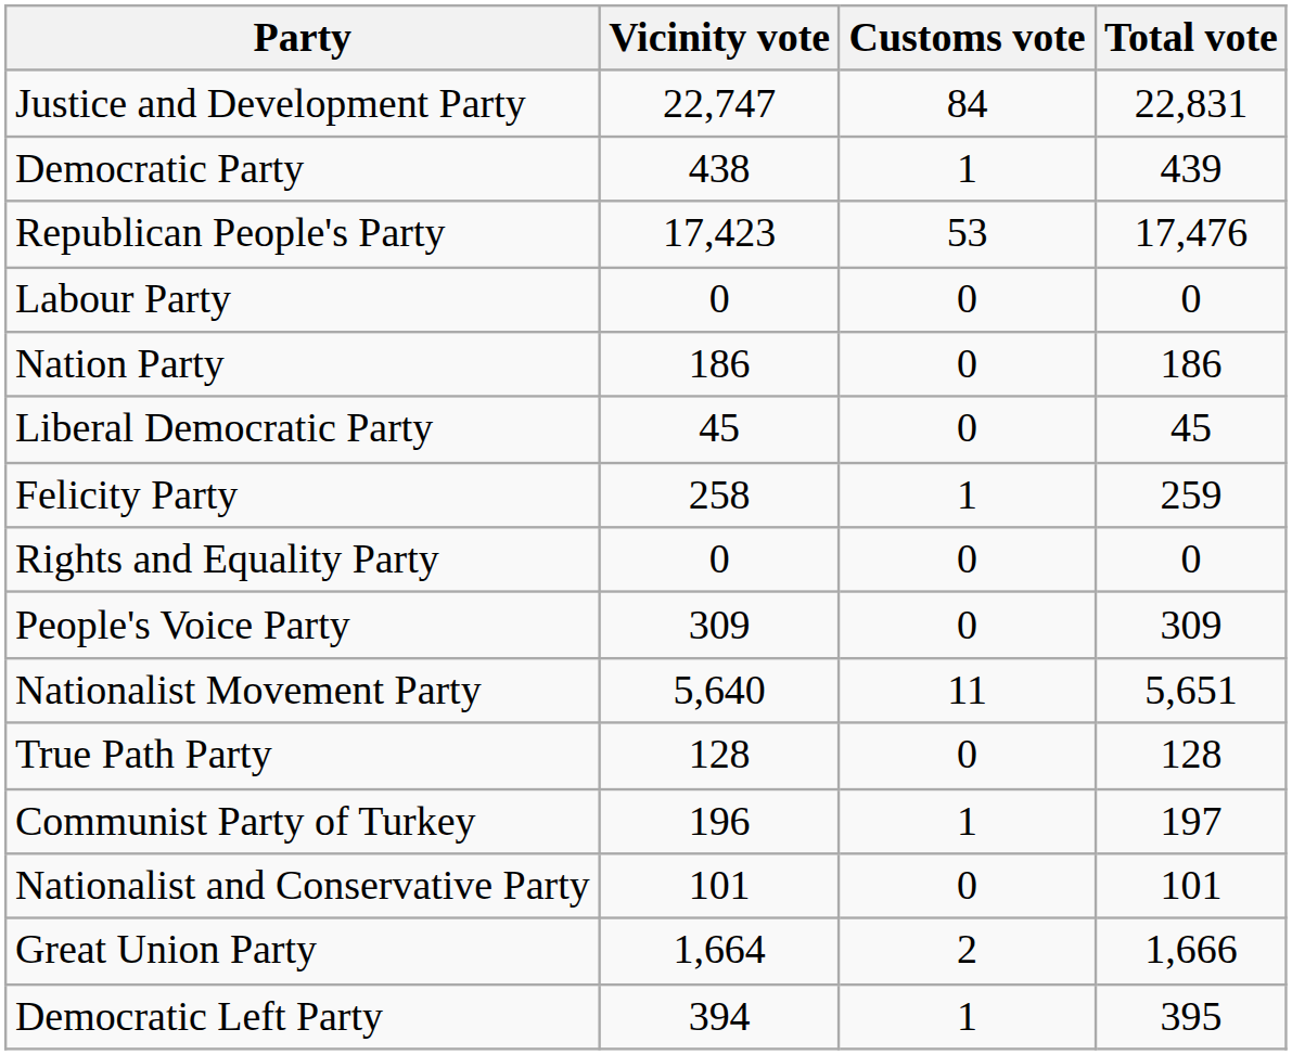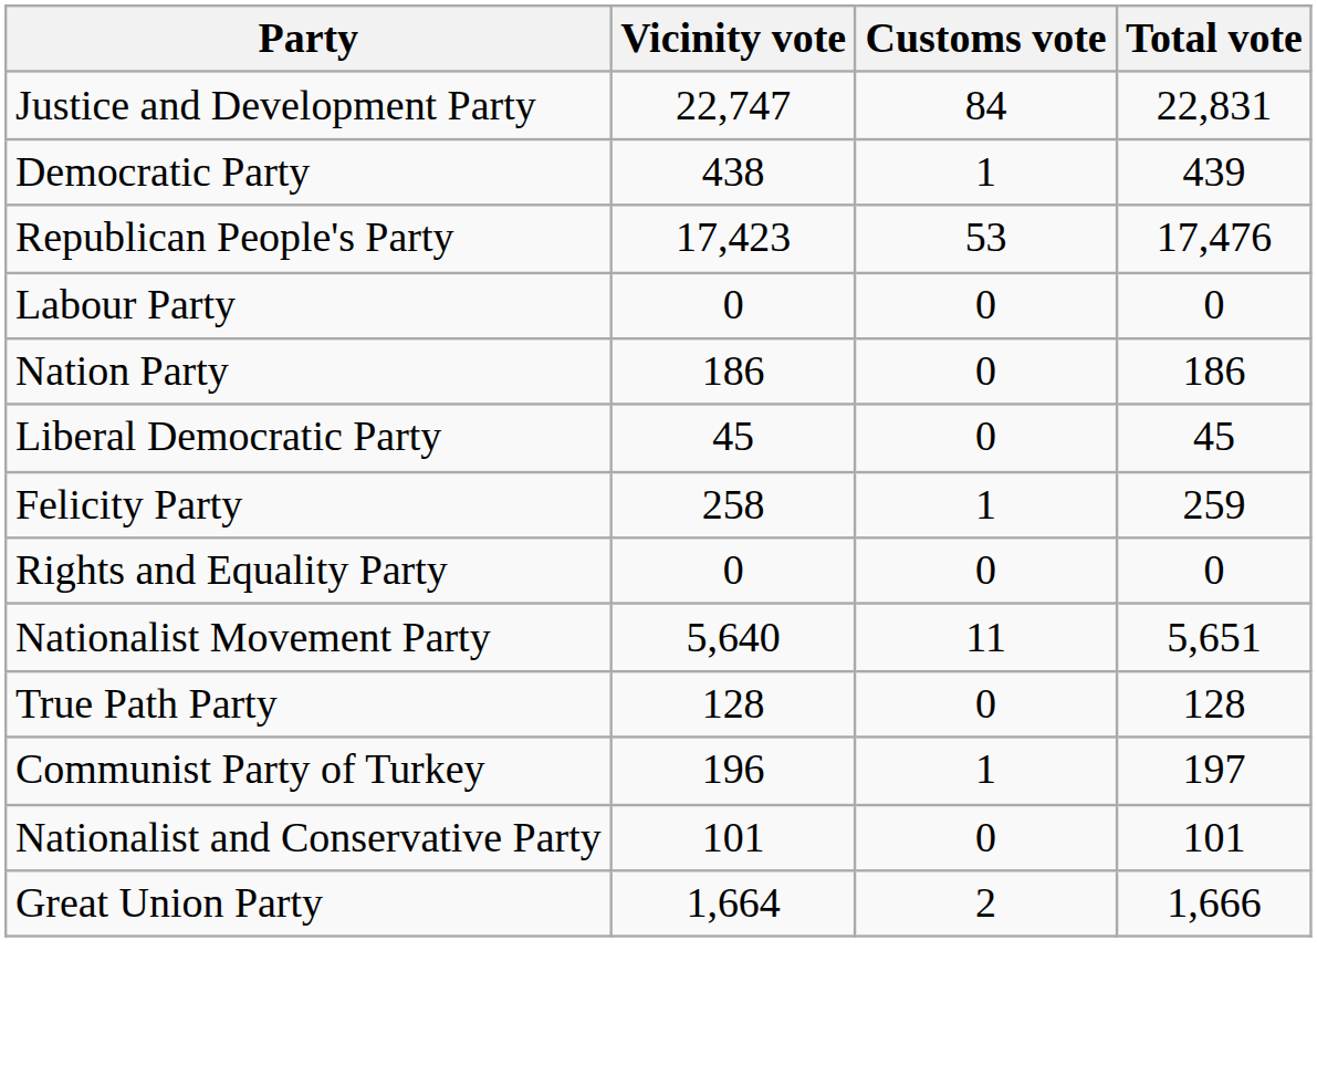 <table class="wikitable sortable">
 <tr>
 <th style="text-align:center;">Party</th>
 <th style="text-align:center;">Vicinity vote</th>
 <th style="text-align:center;">Customs vote</th>
 <th style="text-align:center;">Total vote</th>
 </tr>
 <tr>
 <td>Justice and Development Party</td>
 <td style="text-align:center;">22,747</td>
 <td style="text-align:center;">84</td>
 <td style="text-align:center;">22,831</td>
 </tr>
 <tr>
 <td>Democratic Party</td>
 <td style="text-align:center;">438</td>
 <td style="text-align:center;">1</td>
 <td style="text-align:center;">439</td>
 </tr>
 <tr>
 <td>Republican People's Party</td>
 <td style="text-align:center;">17,423</td>
 <td style="text-align:center;">53</td>
 <td style="text-align:center;">17,476</td>
 </tr>
 <tr>
 <td>Labour Party</td>
 <td style="text-align:center;">0</td>
 <td style="text-align:center;">0</td>
 <td style="text-align:center;">0</td>
 </tr>
 <tr>
 <td>Nation Party</td>
 <td style="text-align:center;">186</td>
 <td style="text-align:center;">0</td>
 <td style="text-align:center;">186</td>
 </tr>
 <tr>
 <td>Liberal Democratic Party</td>
 <td style="text-align:center;">45</td>
 <td style="text-align:center;">0</td>
 <td style="text-align:center;">45</td>
 </tr>
 <tr>
 <td>Felicity Party</td>
 <td style="text-align:center;">258</td>
 <td style="text-align:center;">1</td>
 <td style="text-align:center;">259</td>
 </tr>
 <tr>
 <td>Rights and Equality Party</td>
 <td style="text-align:center;">0</td>
 <td style="text-align:center;">0</td>
 <td style="text-align:center;">0</td>
 </tr>
 <tr>
-<td>People's Voice Party</td>
-<td style="text-align:center;">309</td>
-<td style="text-align:center;">0</td>
-<td style="text-align:center;">309</td>
-</tr>
-<tr>
 <td>Nationalist Movement Party</td>
 <td style="text-align:center;">5,640</td>
 <td style="text-align:center;">11</td>
 <td style="text-align:center;">5,651</td>
 </tr>
 <tr>
 <td>True Path Party</td>
 <td style="text-align:center;">128</td>
 <td style="text-align:center;">0</td>
 <td style="text-align:center;">128</td>
 </tr>
 <tr>
 <td>Communist Party of Turkey</td>
 <td style="text-align:center;">196</td>
 <td style="text-align:center;">1</td>
 <td style="text-align:center;">197</td>
 </tr>
 <tr>
 <td>Nationalist and Conservative Party</td>
 <td style="text-align:center;">101</td>
 <td style="text-align:center;">0</td>
 <td style="text-align:center;">101</td>
 </tr>
 <tr>
 <td>Great Union Party</td>
 <td style="text-align:center;">1,664</td>
 <td style="text-align:center;">2</td>
 <td style="text-align:center;">1,666</td>
 </tr>
-<tr>
-<td>Democratic Left Party</td>
-<td style="text-align:center;">394</td>
-<td style="text-align:center;">1</td>
-<td style="text-align:center;">395</td>
-</tr>
 </table>
